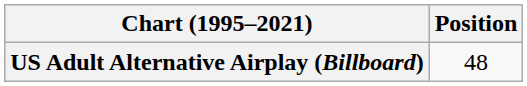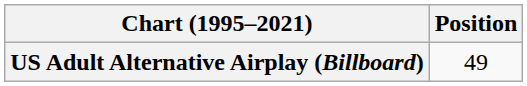 <table class="wikitable plainrowheaders" style="text-align:center">
 <tr>
 <th>Chart (1995–2021)</th>
 <th>Position</th>
 </tr>
 <tr>
 <th scope="row">US Adult Alternative Airplay (<em>Billboard</em>)</th>
-<td>48</td>
+<td>49</td>
 </tr>
 </table>
